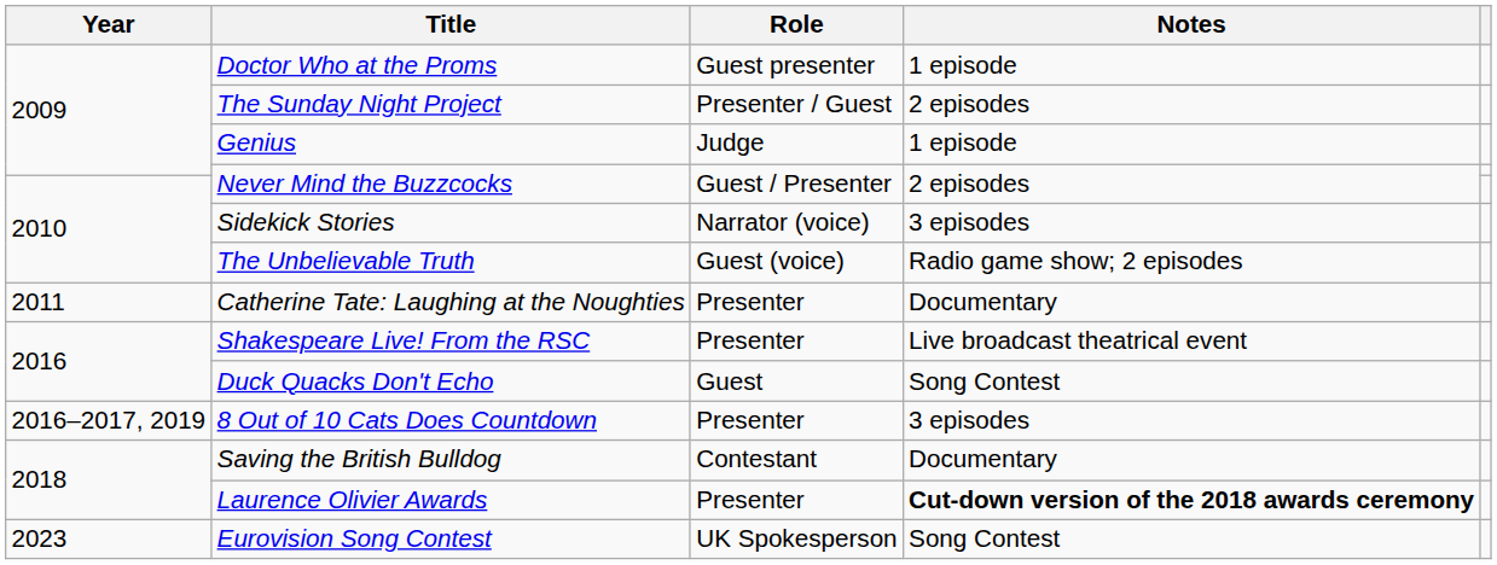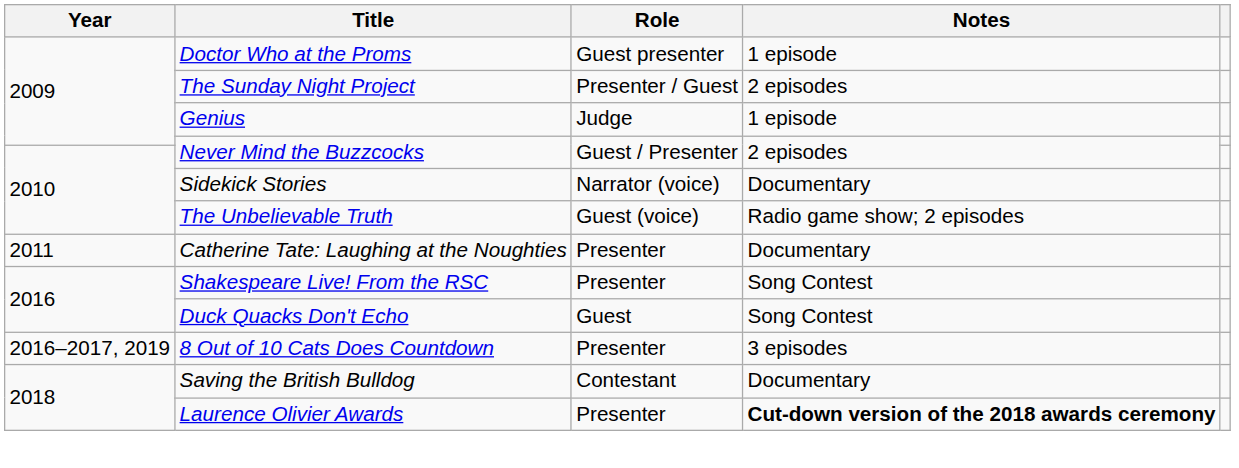 <table class="wikitable sortable">
 <tr>
 <th>Year</th>
 <th>Title</th>
 <th>Role</th>
 <th class="unsortable">Notes</th>
 <th class="unsortable"></th>
 </tr>
 <tr>
 <td rowspan="4">2009</td>
 <td><em><a href='#'>Doctor Who at the Proms</a></em></td>
 <td>Guest presenter</td>
 <td>1 episode</td>
 <td style="text-align: center;"></td>
 </tr>
 <tr>
 <td><em><a href='#'>The Sunday Night Project</a></em></td>
 <td>Presenter / Guest</td>
 <td>2 episodes</td>
 <td style="text-align: center;"></td>
 </tr>
 <tr>
 <td><em><a href='#'>Genius</a></em></td>
 <td>Judge</td>
 <td>1 episode</td>
 <td style="text-align: center;"></td>
 </tr>
 <tr>
 <td rowspan="2"><em><a href='#'>Never Mind the Buzzcocks</a></em></td>
 <td rowspan="2">Guest / Presenter</td>
 <td rowspan="2">2 episodes</td>
 <td style="text-align: center;"></td>
 </tr>
 <tr>
 <td rowspan="3">2010</td>
 <td style="text-align: center;"></td>
 </tr>
 <tr>
 <td><em>Sidekick Stories</em></td>
 <td>Narrator (voice)</td>
-<td>3 episodes</td>
+<td>Documentary</td>
 <td style="text-align: center;"></td>
 </tr>
 <tr>
 <td><em><a href='#'>The Unbelievable Truth</a></em></td>
 <td>Guest (voice)</td>
 <td>Radio game show; 2 episodes</td>
 <td style="text-align: center;"></td>
 </tr>
 <tr>
 <td>2011</td>
 <td><em>Catherine Tate: Laughing at the Noughties</em></td>
 <td>Presenter</td>
 <td>Documentary</td>
 <td style="text-align: center;"></td>
 </tr>
 <tr>
 <td rowspan="2">2016</td>
 <td><em><a href='#'>Shakespeare Live! From the RSC</a></em></td>
 <td>Presenter</td>
-<td>Live broadcast theatrical event</td>
+<td>Song Contest</td>
 <td style="text-align: center;"></td>
 </tr>
 <tr>
 <td><em><a href='#'>Duck Quacks Don't Echo</a></em></td>
 <td>Guest</td>
 <td>Song Contest</td>
 <td style="text-align: center;"></td>
 </tr>
 <tr>
 <td>2016–2017, 2019</td>
 <td><em><a href='#'>8 Out of 10 Cats Does Countdown</a></em></td>
 <td>Presenter</td>
 <td>3 episodes</td>
 <td style="text-align: center;"></td>
 </tr>
 <tr>
 <td rowspan="2">2018</td>
 <td><em>Saving the British Bulldog</em></td>
 <td>Contestant</td>
 <td>Documentary</td>
 <td style="text-align: center;"></td>
 </tr>
 <tr>
 <td><em><a href='#'>Laurence Olivier Awards</a></em></td>
 <td>Presenter</td>
 <td><strong>Сut-down version of the 2018 awards ceremony</strong></td>
 <td style="text-align: center;"></td>
 </tr>
-<tr>
-<td rowspan="1">2023</td>
-<td><em><a href='#'>Eurovision Song Contest</a></em></td>
-<td>UK Spokesperson</td>
-<td>Song Contest</td>
-<td style="text-align: center;"></td>
-</tr>
 </table>
